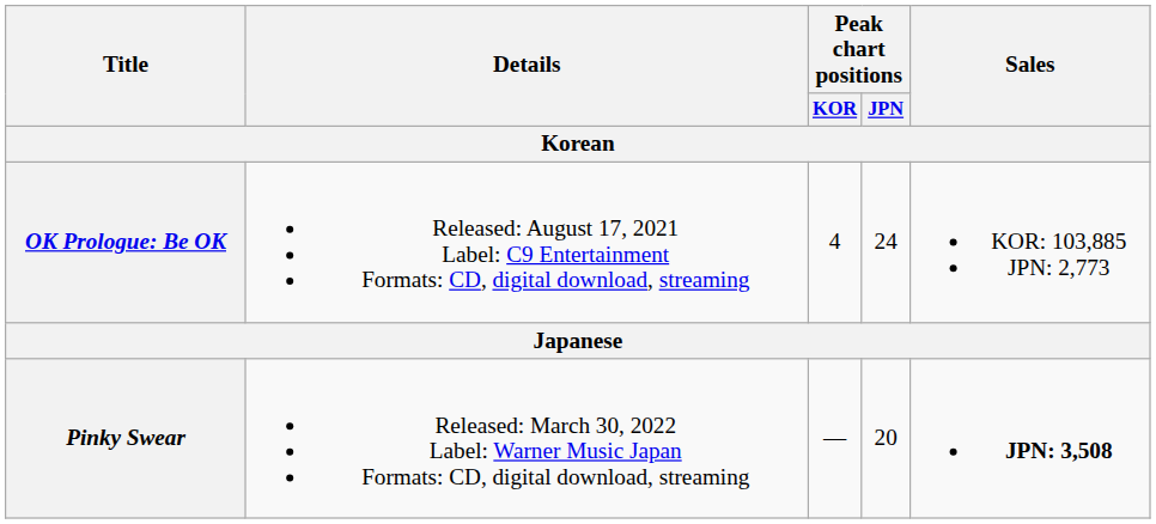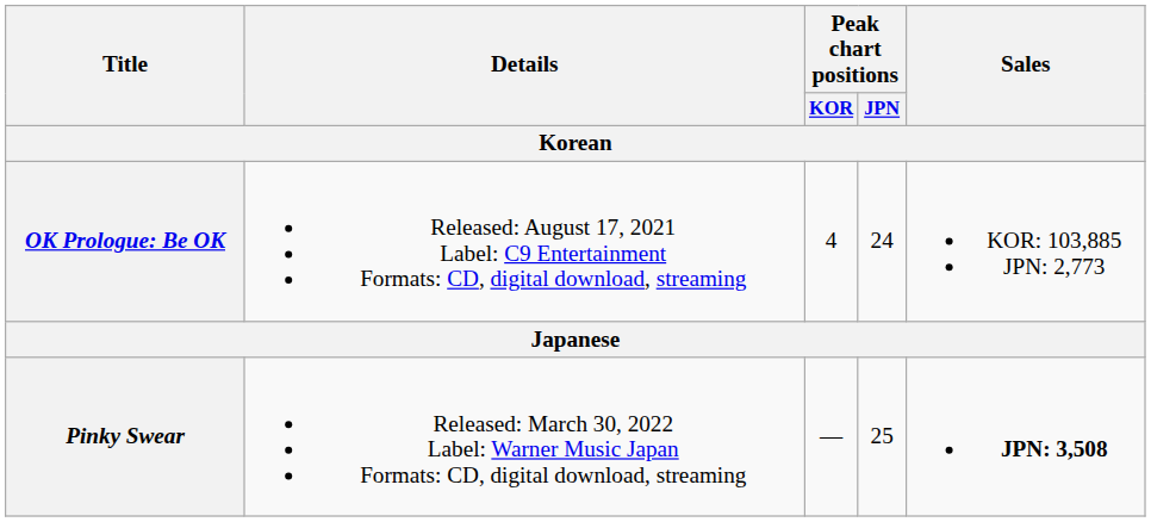 <table class="wikitable plainrowheaders" style="text-align:center">
 <tr>
 <th rowspan="2" style="width:10em">Title</th>
 <th rowspan="2" style="width:24em">Details</th>
 <th colspan="2">Peak chart positions</th>
 <th rowspan="2" style="width:10em">Sales</th>
 </tr>
 <tr>
 <th scope="col" style="width:2em;font-size:85%"><a href='#'>KOR</a><br></th>
 <th scope="col" style="width:2em;font-size:85%"><a href='#'>JPN</a><br></th>
 </tr>
 <tr>
 <th colspan="6">Korean</th>
 </tr>
 <tr>
 <th scope="row"><em><a href='#'>OK Prologue: Be OK</a></em></th>
 <td><br><ul><li>Released: August 17, 2021 </li><li>Label: <a href='#'>C9 Entertainment</a></li><li>Formats: <a href='#'>CD</a>, <a href='#'>digital download</a>, <a href='#'>streaming</a></li></ul></td>
 <td>4</td>
 <td>24</td>
 <td><br><ul><li>KOR: 103,885</li><li>JPN: 2,773</li></ul></td>
 </tr>
 <tr>
 <th colspan="6">Japanese</th>
 </tr>
 <tr>
 <th scope="row"><em>Pinky Swear</em></th>
 <td><br><ul><li>Released: March 30, 2022 </li><li>Label: <a href='#'>Warner Music Japan</a></li><li>Formats: CD, digital download, streaming</li></ul></td>
 <td>—</td>
-<td>20</td>
+<td>25</td>
 <td><strong><br><ul><li>JPN: 3,508</li></ul></strong></td>
 </tr>
 </table>
